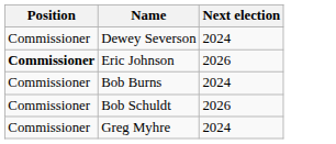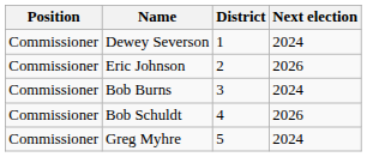 <table class="wikitable">
 <tr>
 <th>Position</th>
 <th>Name</th>
+<th>District</th>
 <th>Next election</th>
 </tr>
 <tr>
 <td>Commissioner</td>
 <td>Dewey Severson</td>
+<td>1</td>
 <td>2024</td>
 </tr>
 <tr>
-<td><strong>Commissioner</strong></td>
+<td>Commissioner</td>
 <td>Eric Johnson</td>
+<td>2</td>
 <td>2026</td>
 </tr>
 <tr>
 <td>Commissioner</td>
 <td>Bob Burns</td>
+<td>3</td>
 <td>2024</td>
 </tr>
 <tr>
 <td>Commissioner</td>
 <td>Bob Schuldt</td>
+<td>4</td>
 <td>2026</td>
 </tr>
 <tr>
 <td>Commissioner</td>
 <td>Greg Myhre</td>
+<td>5</td>
 <td>2024</td>
 </tr>
 </table>
